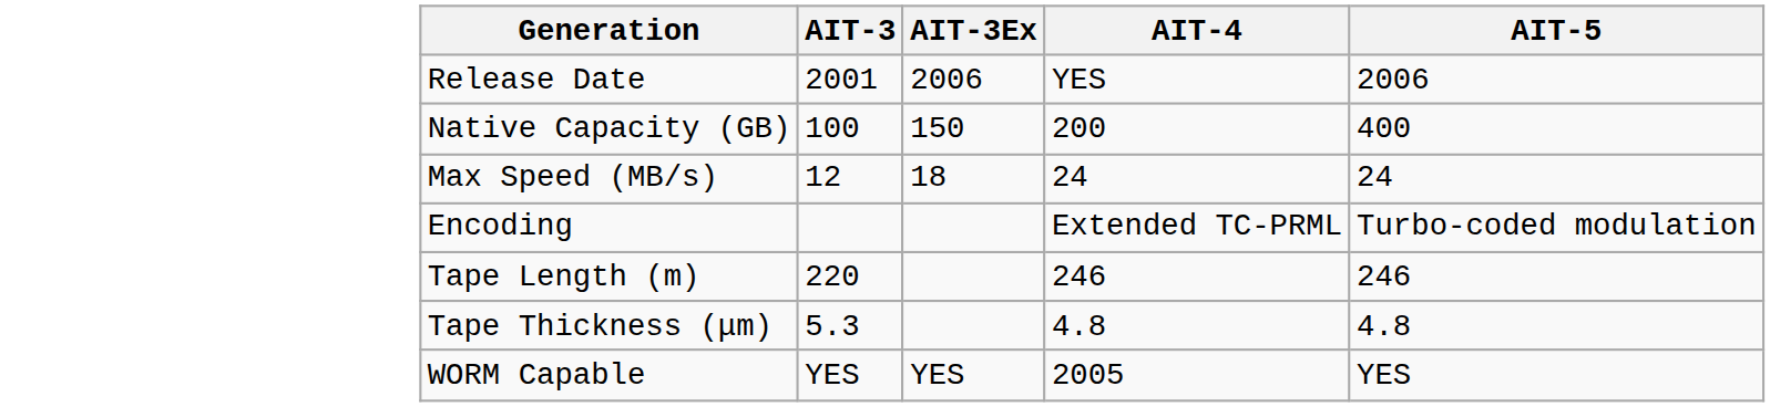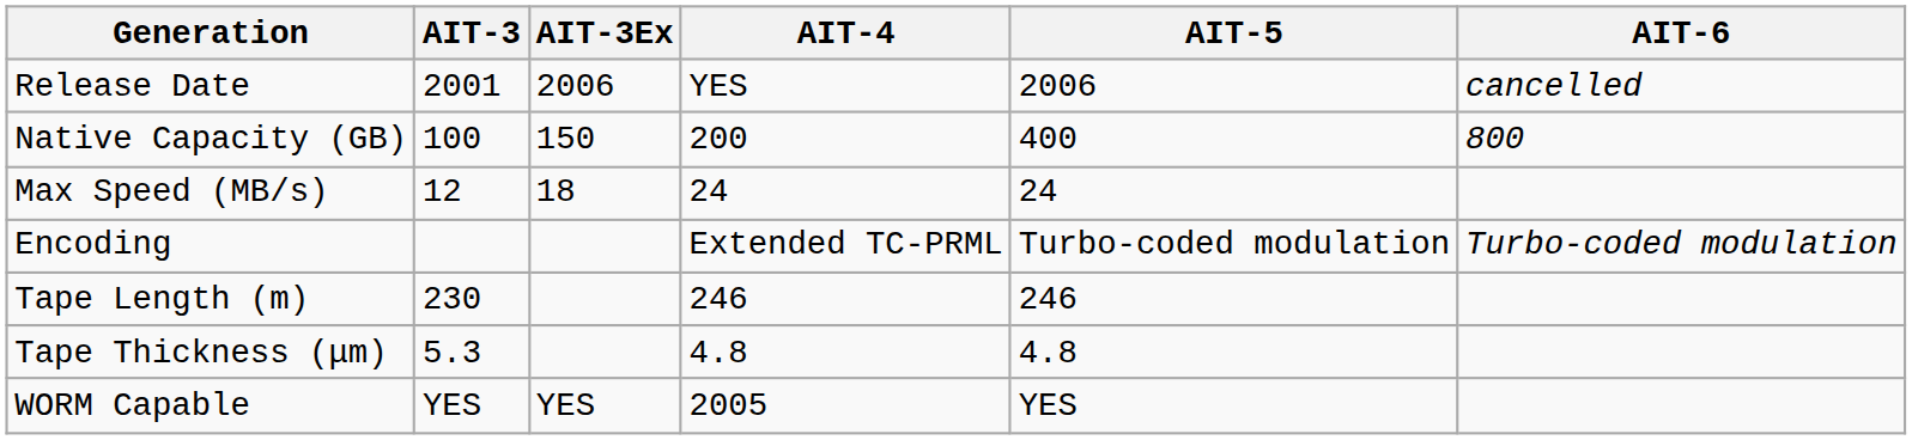 <table class="wikitable" style="float:right; margin-left: 1em;">
 <tr>
 <th>Generation</th>
 <th>AIT-3</th>
 <th>AIT-3Ex</th>
 <th>AIT-4</th>
 <th>AIT-5</th>
+<th>AIT-6</th>
 </tr>
 <tr>
 <td>Release Date</td>
 <td>2001</td>
 <td>2006</td>
 <td>YES</td>
 <td>2006</td>
+<td><em>cancelled</em></td>
 </tr>
 <tr>
 <td>Native Capacity (GB)</td>
 <td>100</td>
 <td>150</td>
 <td>200</td>
 <td>400</td>
+<td><em>800</em></td>
 </tr>
 <tr>
 <td>Max Speed (MB/s)</td>
 <td>12</td>
 <td>18</td>
 <td>24</td>
 <td>24</td>
+<td></td>
 </tr>
 <tr>
 <td>Encoding</td>
 <td></td>
 <td></td>
 <td>Extended TC-PRML</td>
 <td>Turbo-coded modulation</td>
+<td><em>Turbo-coded modulation</em></td>
 </tr>
 <tr>
 <td>Tape Length (m)</td>
-<td>220</td>
+<td>230</td>
 <td></td>
 <td>246</td>
 <td>246</td>
+<td></td>
 </tr>
 <tr>
 <td>Tape Thickness (μm)</td>
 <td>5.3</td>
 <td></td>
 <td>4.8</td>
 <td>4.8</td>
+<td></td>
 </tr>
 <tr>
 <td>WORM Capable</td>
 <td>YES</td>
 <td>YES</td>
 <td>2005</td>
 <td>YES</td>
+<td></td>
 </tr>
 </table>
